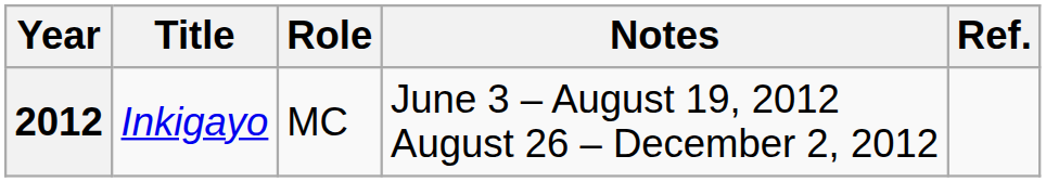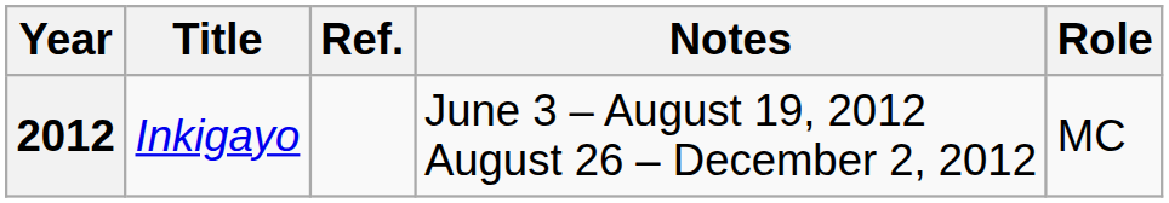 <table class="wikitable sortable plainrowheaders">
 <tr>
 <th>Year</th>
 <th>Title</th>
+<th>Ref.</th>
+<th>Notes</th>
 <th>Role</th>
-<th>Notes</th>
-<th>Ref.</th>
 </tr>
 <tr>
 <th scope="row">2012</th>
 <td><em><a href='#'>Inkigayo</a></em></td>
+<td></td>
+<td>June 3 – August 19, 2012  <br> August 26 – December 2, 2012</td>
 <td>MC</td>
-<td>June 3 – August 19, 2012  <br> August 26 – December 2, 2012</td>
-<td></td>
 </tr>
 </table>
